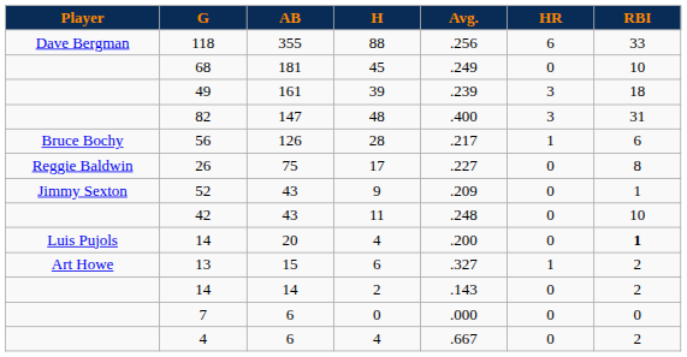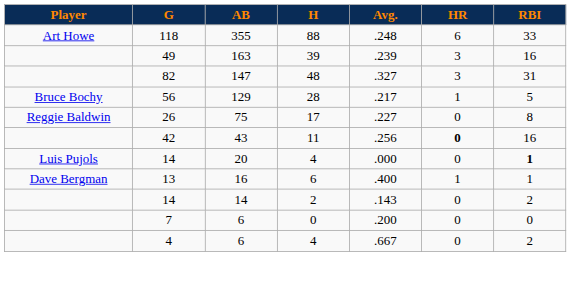 <table class="wikitable sortable">
 <tr>
 <th style="background:#092c57;color:#FF8800;" width="16%">Player</th>
 <th style="background:#092c57;color:#FF8800;" width="9%">G</th>
 <th style="background:#092c57;color:#FF8800;" width="9%">AB</th>
 <th style="background:#092c57;color:#FF8800;" width="9%">H</th>
 <th style="background:#092c57;color:#FF8800;" width="9%">Avg.</th>
 <th style="background:#092c57;color:#FF8800;" width="9%">HR</th>
 <th style="background:#092c57;color:#FF8800;" width="9%">RBI</th>
 </tr>
 <tr align="center">
-<td><a href='#'>Dave Bergman</a></td>
+<td><a href='#'>Art Howe</a></td>
 <td>118</td>
 <td>355</td>
 <td>88</td>
-<td>.256</td>
+<td>.248</td>
 <td>6</td>
 <td>33</td>
 </tr>
 <tr align="center">
 <td></td>
-<td>68</td>
-<td>181</td>
-<td>45</td>
-<td>.249</td>
-<td>0</td>
-<td>10</td>
-</tr>
-<tr align="center">
-<td></td>
 <td>49</td>
-<td>161</td>
+<td>163</td>
 <td>39</td>
 <td>.239</td>
 <td>3</td>
-<td>18</td>
+<td>16</td>
 </tr>
 <tr align="center">
 <td></td>
 <td>82</td>
 <td>147</td>
 <td>48</td>
-<td>.400</td>
+<td>.327</td>
 <td>3</td>
 <td>31</td>
 </tr>
 <tr align="center">
 <td><a href='#'>Bruce Bochy</a></td>
 <td>56</td>
-<td>126</td>
+<td>129</td>
 <td>28</td>
 <td>.217</td>
 <td>1</td>
-<td>6</td>
+<td>5</td>
 </tr>
 <tr align="center">
 <td><a href='#'>Reggie Baldwin</a></td>
 <td>26</td>
 <td>75</td>
 <td>17</td>
 <td>.227</td>
 <td>0</td>
 <td>8</td>
 </tr>
 <tr align="center">
-<td><a href='#'>Jimmy Sexton</a></td>
-<td>52</td>
-<td>43</td>
-<td>9</td>
-<td>.209</td>
-<td>0</td>
-<td>1</td>
-</tr>
-<tr align="center">
 <td></td>
 <td>42</td>
 <td>43</td>
 <td>11</td>
-<td>.248</td>
-<td>0</td>
-<td>10</td>
+<td>.256</td>
+<td><strong>0</strong></td>
+<td>16</td>
 </tr>
 <tr align="center">
 <td><a href='#'>Luis Pujols</a></td>
 <td>14</td>
 <td>20</td>
 <td>4</td>
-<td>.200</td>
+<td>.000</td>
 <td>0</td>
 <td><strong>1</strong></td>
 </tr>
 <tr align="center">
-<td><a href='#'>Art Howe</a></td>
+<td><a href='#'>Dave Bergman</a></td>
 <td>13</td>
-<td>15</td>
+<td>16</td>
 <td>6</td>
-<td>.327</td>
+<td>.400</td>
 <td>1</td>
-<td>2</td>
+<td>1</td>
 </tr>
 <tr align="center">
 <td></td>
 <td>14</td>
 <td>14</td>
 <td>2</td>
 <td>.143</td>
 <td>0</td>
 <td>2</td>
 </tr>
 <tr align="center">
 <td></td>
 <td>7</td>
 <td>6</td>
 <td>0</td>
-<td>.000</td>
+<td>.200</td>
 <td>0</td>
 <td>0</td>
 </tr>
 <tr align="center">
 <td></td>
 <td>4</td>
 <td>6</td>
 <td>4</td>
 <td>.667</td>
 <td>0</td>
 <td>2</td>
 </tr>
 </table>
